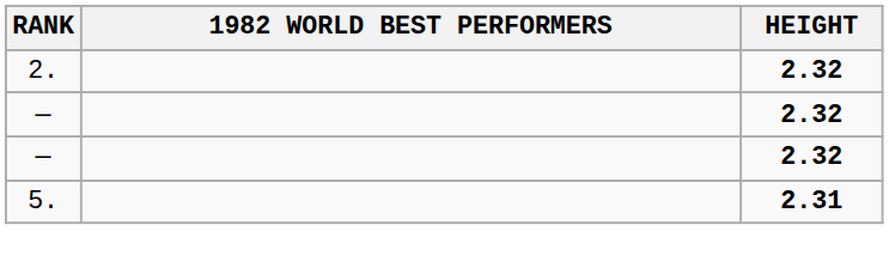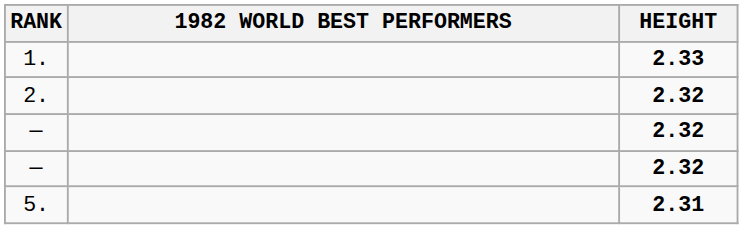 <table class="wikitable" style="border-collapse: collapse; font-size: 90%;">
 <tr>
 <th>RANK</th>
 <th align="center" style="width: 25em">1982 WORLD BEST PERFORMERS</th>
 <th align="center" style="width: 5em">HEIGHT</th>
+</tr>
+<tr>
+<td align="center">1.</td>
+<td></td>
+<td align="center"><strong>2.33</strong></td>
 </tr>
 <tr>
 <td align="center">2.</td>
 <td></td>
 <td align="center"><strong>2.32</strong></td>
 </tr>
 <tr>
 <td align="center">—</td>
 <td></td>
 <td align="center"><strong>2.32</strong></td>
 </tr>
 <tr>
 <td align="center">—</td>
 <td></td>
 <td align="center"><strong>2.32</strong></td>
 </tr>
 <tr>
 <td align="center">5.</td>
 <td></td>
 <td align="center"><strong>2.31</strong></td>
 </tr>
 </table>
